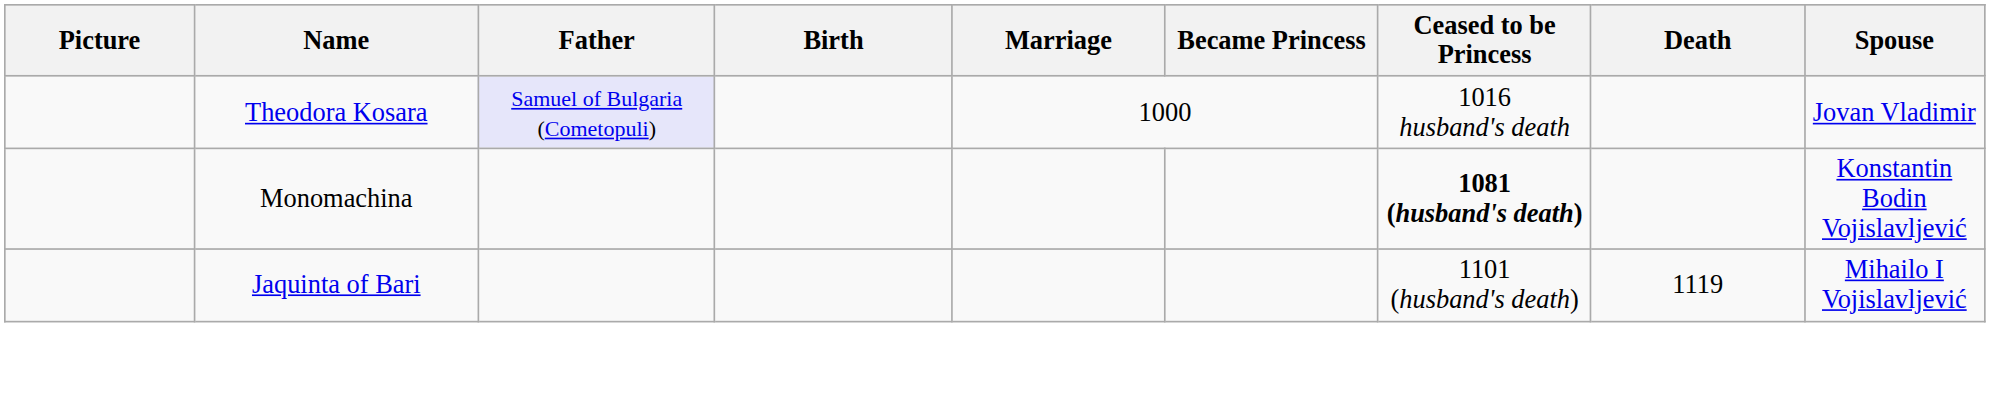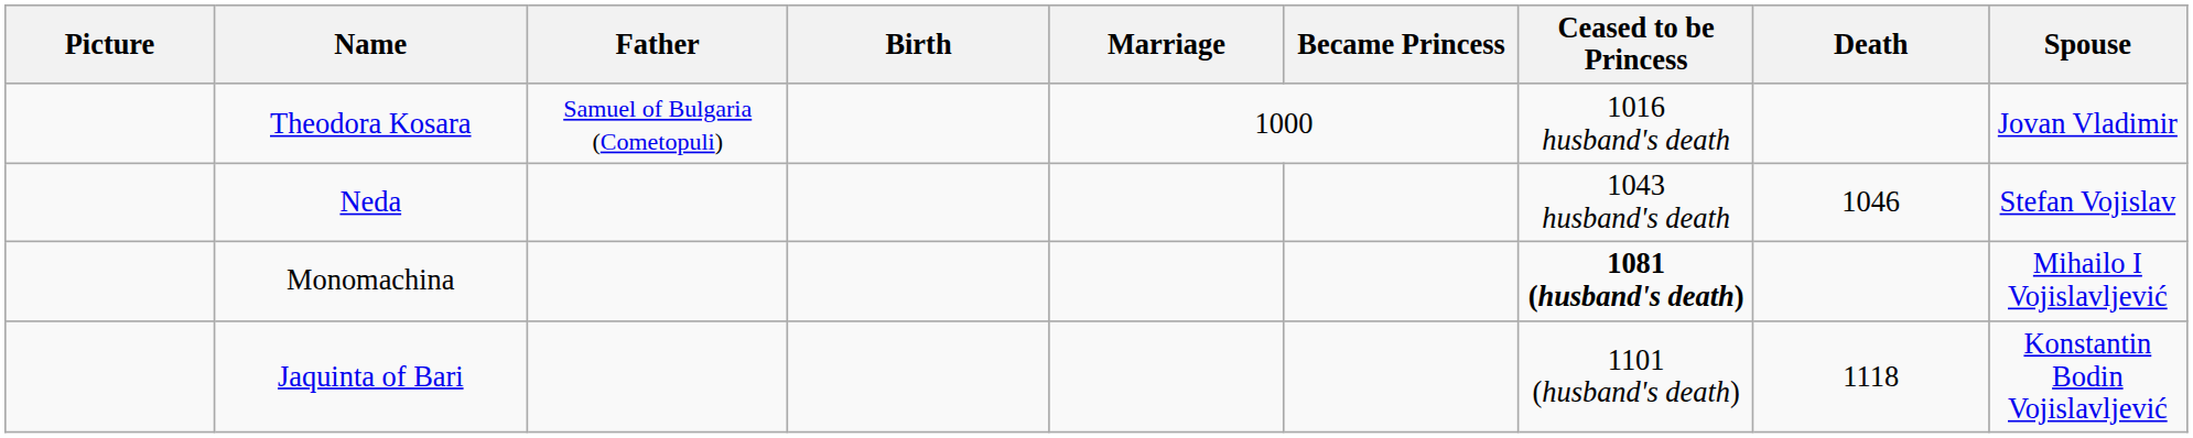 <table width=95% class="wikitable">
 <tr>
 <th width = "8%">Picture</th>
 <th width = "12%">Name</th>
 <th width = "10%">Father</th>
 <th width = "10%">Birth</th>
 <th width = "9%">Marriage</th>
 <th width = "9%">Became Princess</th>
 <th width = "9%">Ceased to be Princess</th>
 <th width = "9%">Death</th>
 <th width = "6%">Spouse</th>
 </tr>
 <tr>
 <td align="center"></td>
 <td align="center"><a href='#'>Theodora Kosara</a></td>
-<td align="center" style="background: lavender;"><small><a href='#'>Samuel of Bulgaria</a><br>(<a href='#'>Cometopuli</a>)</small></td>
+<td align="center"><small><a href='#'>Samuel of Bulgaria</a><br>(<a href='#'>Cometopuli</a>)</small></td>
 <td align="center"></td>
 <td align="center" colspan="2"> 1000</td>
 <td align="center">1016<br><em>husband's death</em></td>
 <td align="center"></td>
 <td align="center"><a href='#'>Jovan Vladimir</a></td>
+</tr>
+<tr>
+<td align="center"></td>
+<td align="center"><a href='#'>Neda</a></td>
+<td align="center"></td>
+<td align="center"></td>
+<td align="center"></td>
+<td align="center"></td>
+<td align="center">1043<br><em>husband's death</em></td>
+<td align="center">1046</td>
+<td align="center"><a href='#'>Stefan Vojislav</a></td>
 </tr>
 <tr>
 <td align="center"></td>
 <td align="center">Monomachina</td>
 <td align="center"></td>
 <td align="center"></td>
 <td align="center"></td>
 <td align="center"></td>
 <td align="center"><strong>1081<br>(<em>husband's death</em>)</strong></td>
 <td align="center"></td>
-<td align="center"><a href='#'>Konstantin Bodin Vojislavljević</a></td>
+<td align="center"><a href='#'>Mihailo I Vojislavljević</a></td>
 </tr>
 <tr>
 <td align="center"></td>
 <td align="center"><a href='#'>Jaquinta of Bari</a></td>
 <td align="center"></td>
 <td align="center"></td>
 <td align="center"></td>
 <td align="center"></td>
 <td align="center">1101<br>(<em>husband's death</em>)</td>
-<td align="center">1119</td>
-<td align="center"><a href='#'>Mihailo I Vojislavljević</a></td>
+<td align="center">1118</td>
+<td align="center"><a href='#'>Konstantin Bodin Vojislavljević</a></td>
 </tr>
 </table>
